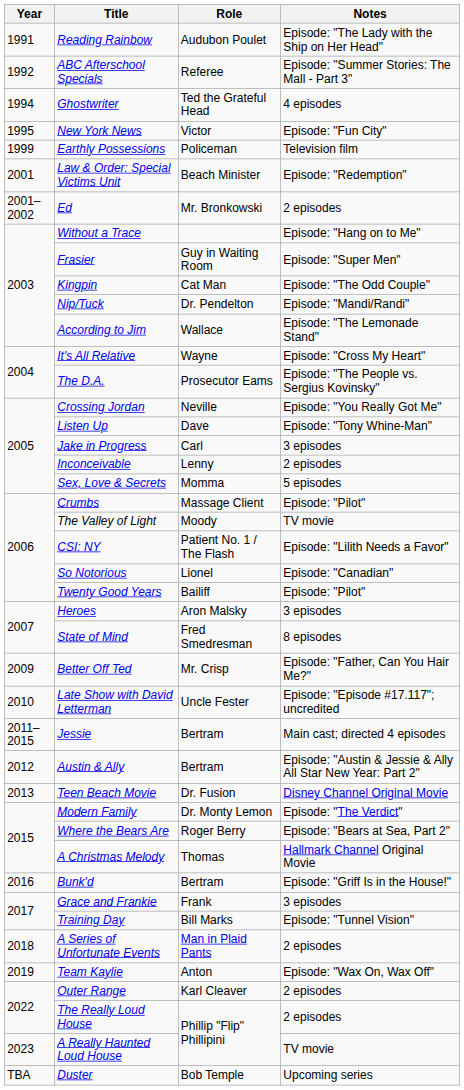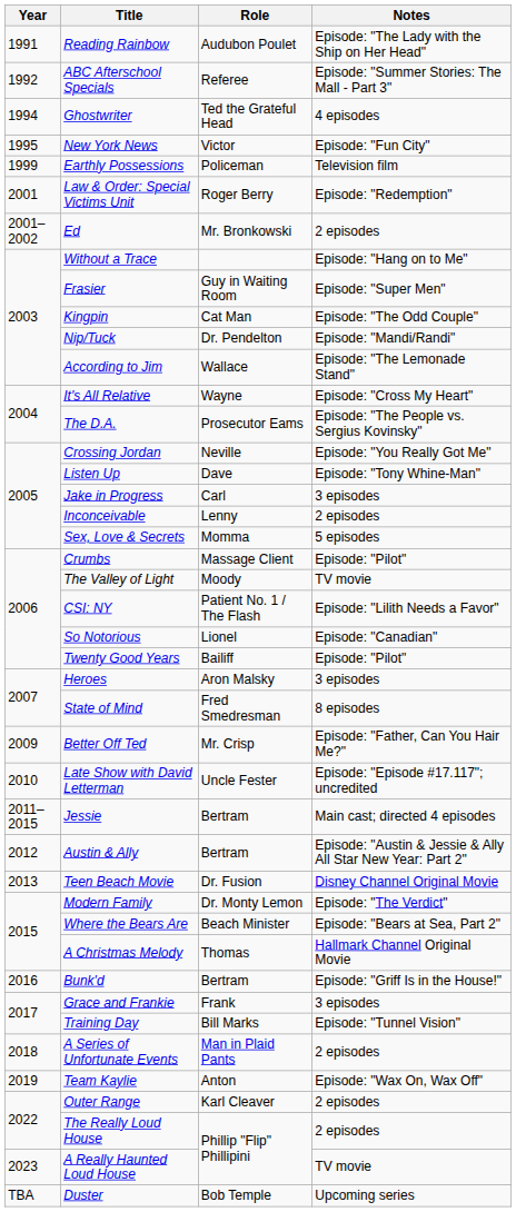 <table class="wikitable sortable">
 <tr>
 <th>Year</th>
 <th>Title</th>
 <th>Role</th>
 <th>Notes</th>
 </tr>
 <tr>
 <td>1991</td>
 <td><em><a href='#'>Reading Rainbow</a></em></td>
 <td>Audubon Poulet</td>
 <td>Episode: "The Lady with the Ship on Her Head"</td>
 </tr>
 <tr>
 <td>1992</td>
 <td><em><a href='#'>ABC Afterschool Specials</a></em></td>
 <td>Referee</td>
 <td>Episode: "Summer Stories: The Mall - Part 3"</td>
 </tr>
 <tr>
 <td>1994</td>
 <td><em><a href='#'>Ghostwriter</a></em></td>
 <td>Ted the Grateful Head</td>
 <td>4 episodes</td>
 </tr>
 <tr>
 <td>1995</td>
 <td><em><a href='#'>New York News</a></em></td>
 <td>Victor</td>
 <td>Episode: "Fun City"</td>
 </tr>
 <tr>
 <td>1999</td>
 <td><em><a href='#'>Earthly Possessions</a></em></td>
 <td>Policeman</td>
 <td>Television film</td>
 </tr>
 <tr>
 <td>2001</td>
 <td><em><a href='#'>Law & Order: Special Victims Unit</a></em></td>
-<td>Beach Minister</td>
+<td>Roger Berry</td>
 <td>Episode: "Redemption"</td>
 </tr>
 <tr>
 <td>2001–2002</td>
 <td><em><a href='#'>Ed</a></em></td>
 <td>Mr. Bronkowski</td>
 <td>2 episodes</td>
 </tr>
 <tr>
 <td rowspan="5">2003</td>
 <td><em><a href='#'>Without a Trace</a></em></td>
 <td></td>
 <td>Episode: "Hang on to Me"</td>
 </tr>
 <tr>
 <td><em><a href='#'>Frasier</a></em></td>
 <td>Guy in Waiting Room</td>
 <td>Episode: "Super Men"</td>
 </tr>
 <tr>
 <td><em><a href='#'>Kingpin</a></em></td>
 <td>Cat Man</td>
 <td>Episode: "The Odd Couple"</td>
 </tr>
 <tr>
 <td><em><a href='#'>Nip/Tuck</a></em></td>
 <td>Dr. Pendelton</td>
 <td>Episode: "Mandi/Randi"</td>
 </tr>
 <tr>
 <td><em><a href='#'>According to Jim</a></em></td>
 <td>Wallace</td>
 <td>Episode: "The Lemonade Stand"</td>
 </tr>
 <tr>
 <td rowspan="2">2004</td>
 <td><em><a href='#'>It's All Relative</a></em></td>
 <td>Wayne</td>
 <td>Episode: "Cross My Heart"</td>
 </tr>
 <tr>
 <td><em><a href='#'>The D.A.</a></em></td>
 <td>Prosecutor Eams</td>
 <td>Episode: "The People vs. Sergius Kovinsky"</td>
 </tr>
 <tr>
 <td rowspan="5">2005</td>
 <td><em><a href='#'>Crossing Jordan</a></em></td>
 <td>Neville</td>
 <td>Episode: "You Really Got Me"</td>
 </tr>
 <tr>
 <td><em><a href='#'>Listen Up</a></em></td>
 <td>Dave</td>
 <td>Episode: "Tony Whine-Man"</td>
 </tr>
 <tr>
 <td><em><a href='#'>Jake in Progress</a></em></td>
 <td>Carl</td>
 <td>3 episodes</td>
 </tr>
 <tr>
 <td><em><a href='#'>Inconceivable</a></em></td>
 <td>Lenny</td>
 <td>2 episodes</td>
 </tr>
 <tr>
 <td><em><a href='#'>Sex, Love & Secrets</a></em></td>
 <td>Momma</td>
 <td>5 episodes</td>
 </tr>
 <tr>
 <td rowspan="5">2006</td>
 <td><em><a href='#'>Crumbs</a></em></td>
 <td>Massage Client</td>
 <td>Episode: "Pilot"</td>
 </tr>
 <tr>
 <td><em>The Valley of Light</em></td>
 <td>Moody</td>
 <td>TV movie</td>
 </tr>
 <tr>
 <td><em><a href='#'>CSI: NY</a></em></td>
 <td>Patient No. 1 / The Flash</td>
 <td>Episode: "Lilith Needs a Favor"</td>
 </tr>
 <tr>
 <td><em><a href='#'>So Notorious</a></em></td>
 <td>Lionel</td>
 <td>Episode: "Canadian"</td>
 </tr>
 <tr>
 <td><em><a href='#'>Twenty Good Years</a></em></td>
 <td>Bailiff</td>
 <td>Episode: "Pilot"</td>
 </tr>
 <tr>
 <td rowspan="2">2007</td>
 <td><em><a href='#'>Heroes</a></em></td>
 <td>Aron Malsky</td>
 <td>3 episodes</td>
 </tr>
 <tr>
 <td><em><a href='#'>State of Mind</a></em></td>
 <td>Fred Smedresman</td>
 <td>8 episodes</td>
 </tr>
 <tr>
 <td>2009</td>
 <td><em><a href='#'>Better Off Ted</a></em></td>
 <td>Mr. Crisp</td>
 <td>Episode: "Father, Can You Hair Me?"</td>
 </tr>
 <tr>
 <td>2010</td>
 <td><em><a href='#'>Late Show with David Letterman</a></em></td>
 <td>Uncle Fester</td>
 <td>Episode: "Episode #17.117"; uncredited</td>
 </tr>
 <tr>
 <td>2011–2015</td>
 <td><em><a href='#'>Jessie</a></em></td>
 <td>Bertram</td>
 <td>Main cast; directed 4 episodes</td>
 </tr>
 <tr>
 <td>2012</td>
 <td><em><a href='#'>Austin & Ally</a></em></td>
 <td>Bertram</td>
 <td>Episode: "Austin & Jessie & Ally All Star New Year: Part 2"</td>
 </tr>
 <tr>
 <td>2013</td>
 <td><em><a href='#'>Teen Beach Movie</a></em></td>
 <td>Dr. Fusion</td>
 <td><a href='#'>Disney Channel Original Movie</a></td>
 </tr>
 <tr>
 <td rowspan="3">2015</td>
 <td><em><a href='#'>Modern Family</a></em></td>
 <td>Dr. Monty Lemon</td>
 <td>Episode: "<a href='#'>The Verdict</a>"</td>
 </tr>
 <tr>
 <td><em><a href='#'>Where the Bears Are</a></em></td>
-<td>Roger Berry</td>
+<td>Beach Minister</td>
 <td>Episode: "Bears at Sea, Part 2"</td>
 </tr>
 <tr>
 <td><em><a href='#'>A Christmas Melody</a></em></td>
 <td>Thomas</td>
 <td><a href='#'>Hallmark Channel</a> Original Movie</td>
 </tr>
 <tr>
 <td>2016</td>
 <td><em><a href='#'>Bunk'd</a></em></td>
 <td>Bertram</td>
 <td>Episode: "Griff Is in the House!"</td>
 </tr>
 <tr>
 <td rowspan="2">2017</td>
 <td><em><a href='#'>Grace and Frankie</a></em></td>
 <td>Frank</td>
 <td>3 episodes</td>
 </tr>
 <tr>
 <td><em><a href='#'>Training Day</a></em></td>
 <td>Bill Marks</td>
 <td>Episode: "Tunnel Vision"</td>
 </tr>
 <tr>
 <td>2018</td>
 <td><em><a href='#'>A Series of Unfortunate Events</a></em></td>
 <td><a href='#'>Man in Plaid Pants</a></td>
 <td>2 episodes</td>
 </tr>
 <tr>
 <td>2019</td>
 <td><em><a href='#'>Team Kaylie</a></em></td>
 <td>Anton</td>
 <td>Episode: "Wax On, Wax Off"</td>
 </tr>
 <tr>
 <td rowspan="2">2022</td>
 <td><em><a href='#'>Outer Range</a></em></td>
 <td>Karl Cleaver</td>
 <td>2 episodes</td>
 </tr>
 <tr>
 <td><em><a href='#'>The Really Loud House</a></em></td>
 <td rowspan="2">Phillip "Flip" Phillipini</td>
 <td>2 episodes</td>
 </tr>
 <tr>
 <td>2023</td>
 <td><em><a href='#'>A Really Haunted Loud House</a></em></td>
 <td>TV movie</td>
 </tr>
 <tr>
 <td>TBA</td>
 <td><em><a href='#'>Duster</a></em></td>
 <td>Bob Temple</td>
 <td>Upcoming series</td>
 </tr>
 </table>
